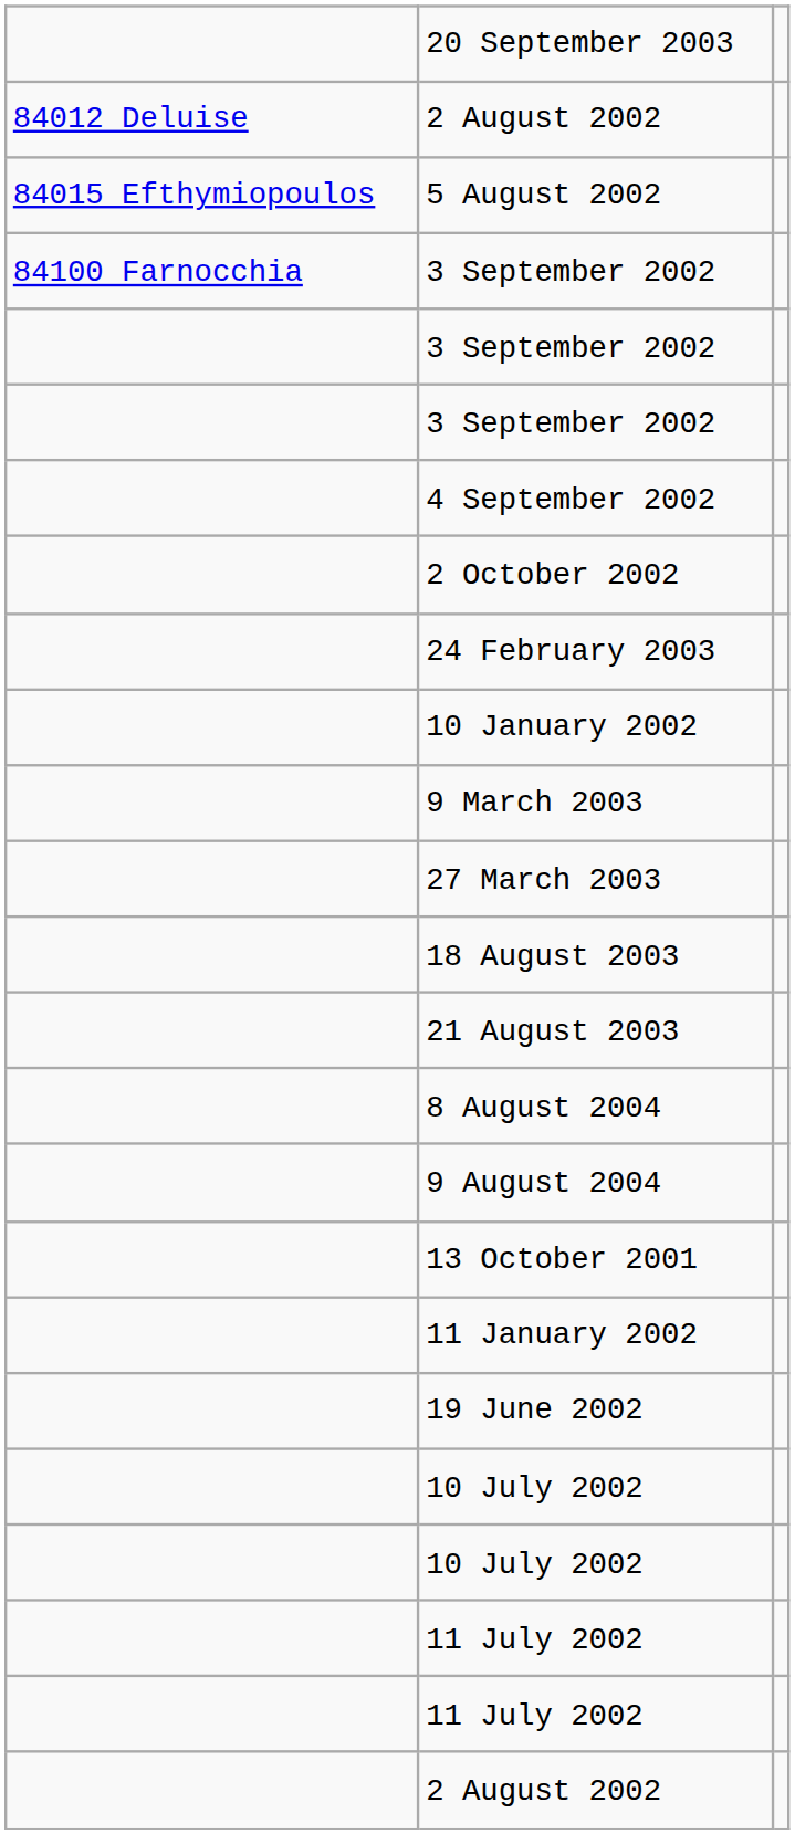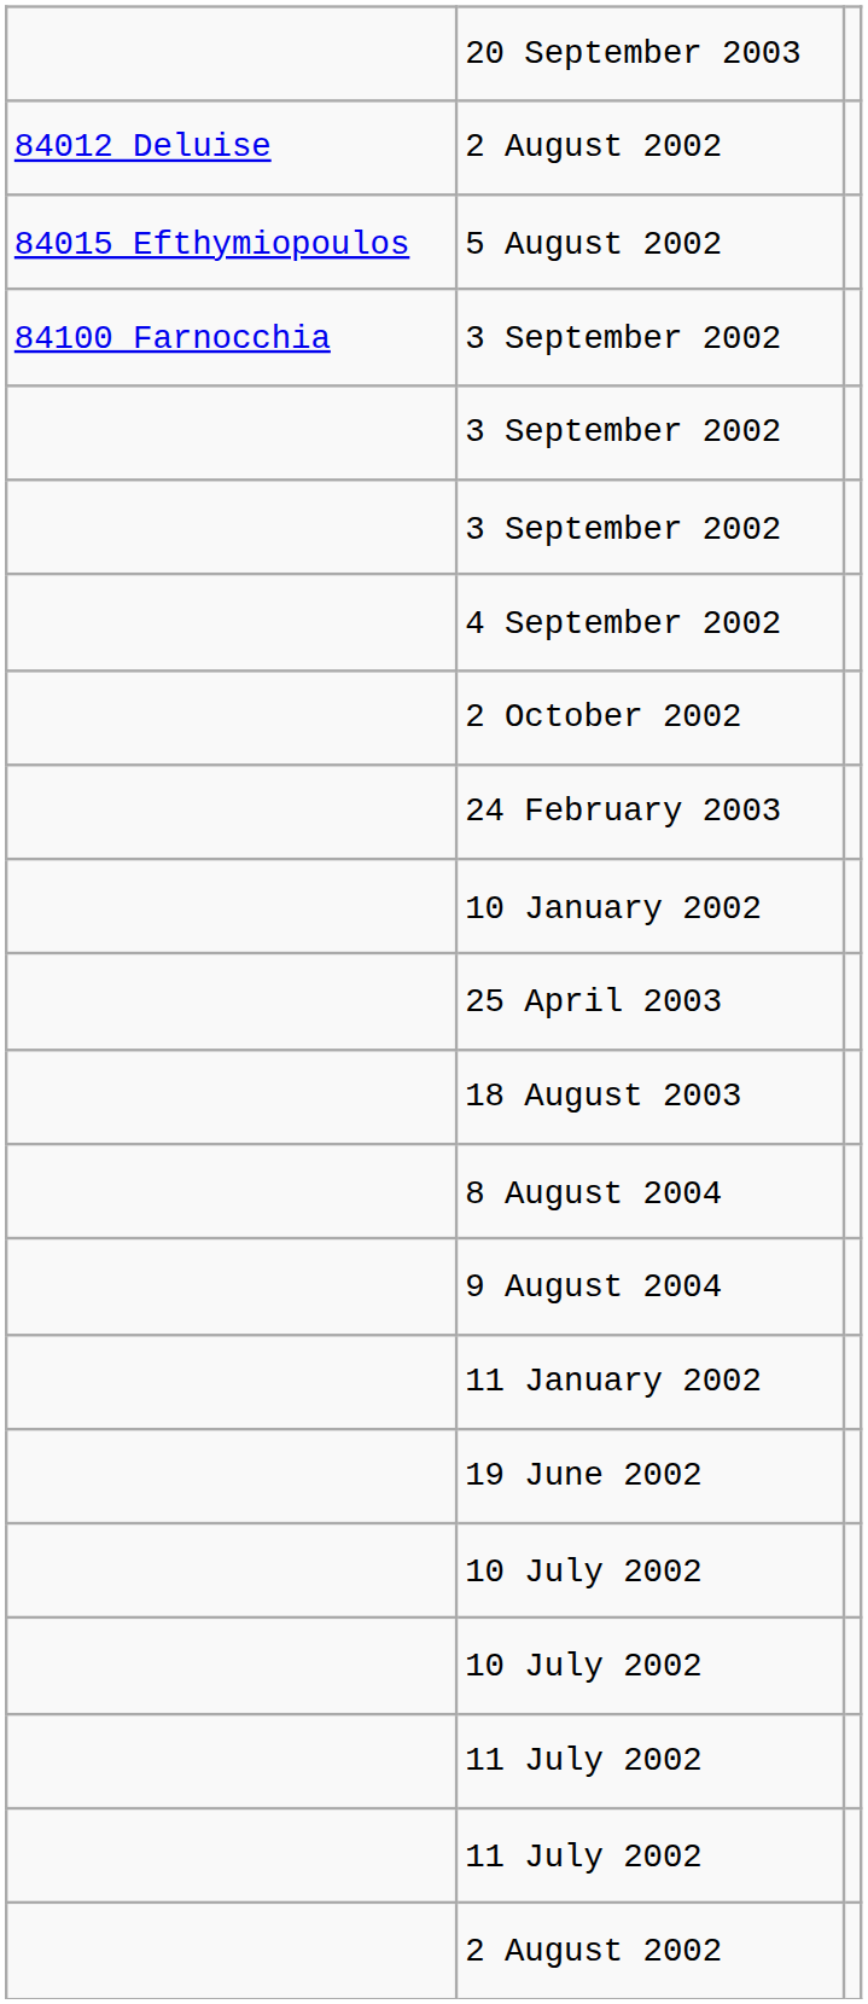 <table class="wikitable" style="font-size: 89%; float: left; width: 26em; margin-right: 1em; height: 700px">
 <tr>
 <td></td>
 <td>20 September 2003</td>
 <td></td>
 </tr>
 <tr>
 <td><a href='#'>84012 Deluise</a></td>
 <td>2 August 2002</td>
 <td></td>
 </tr>
 <tr>
 <td><a href='#'>84015 Efthymiopoulos</a></td>
 <td>5 August 2002</td>
 <td></td>
 </tr>
 <tr>
 <td><a href='#'>84100 Farnocchia</a></td>
 <td>3 September 2002</td>
 <td></td>
 </tr>
 <tr>
 <td></td>
 <td>3 September 2002</td>
 <td></td>
 </tr>
 <tr>
 <td></td>
 <td>3 September 2002</td>
 <td></td>
 </tr>
 <tr>
 <td></td>
 <td>4 September 2002</td>
 <td></td>
 </tr>
 <tr>
 <td></td>
 <td>2 October 2002</td>
 <td></td>
 </tr>
 <tr>
 <td></td>
 <td>24 February 2003</td>
 <td></td>
 </tr>
 <tr>
 <td></td>
 <td>10 January 2002</td>
 <td></td>
 </tr>
 <tr>
 <td></td>
-<td>9 March 2003</td>
-<td></td>
-</tr>
-<tr>
-<td></td>
-<td>27 March 2003</td>
+<td>25 April 2003</td>
 <td></td>
 </tr>
 <tr>
 <td></td>
 <td>18 August 2003</td>
-<td></td>
-</tr>
-<tr>
-<td></td>
-<td>21 August 2003</td>
 <td></td>
 </tr>
 <tr>
 <td></td>
 <td>8 August 2004</td>
 <td></td>
 </tr>
 <tr>
 <td></td>
 <td>9 August 2004</td>
-<td></td>
-</tr>
-<tr>
-<td></td>
-<td>13 October 2001</td>
 <td></td>
 </tr>
 <tr>
 <td></td>
 <td>11 January 2002</td>
 <td></td>
 </tr>
 <tr>
 <td></td>
 <td>19 June 2002</td>
 <td></td>
 </tr>
 <tr>
 <td></td>
 <td>10 July 2002</td>
 <td></td>
 </tr>
 <tr>
 <td></td>
 <td>10 July 2002</td>
 <td></td>
 </tr>
 <tr>
 <td></td>
 <td>11 July 2002</td>
 <td></td>
 </tr>
 <tr>
 <td></td>
 <td>11 July 2002</td>
 <td></td>
 </tr>
 <tr>
 <td></td>
 <td>2 August 2002</td>
 <td></td>
 </tr>
 </table>
